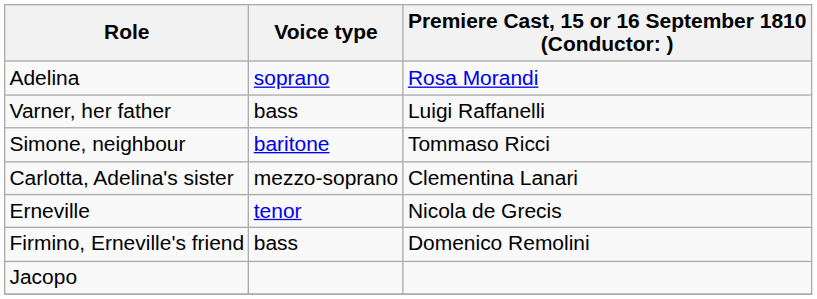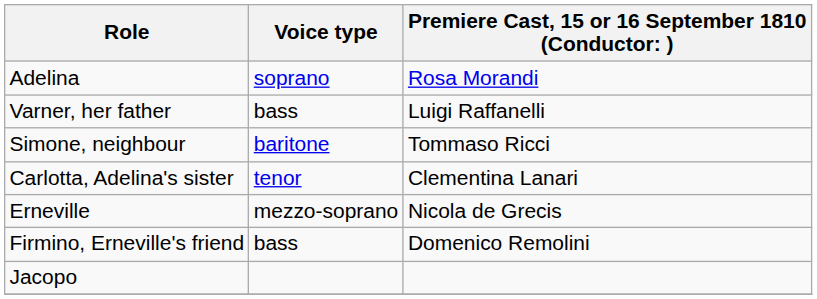 <table class="wikitable">
 <tr>
 <th>Role</th>
 <th>Voice type</th>
 <th>Premiere Cast, 15 or 16 September 1810<br>(Conductor: )</th>
 </tr>
 <tr>
 <td>Adelina</td>
 <td><a href='#'>soprano</a></td>
 <td><a href='#'>Rosa Morandi</a></td>
 </tr>
 <tr>
 <td>Varner, her father</td>
 <td>bass</td>
 <td>Luigi Raffanelli</td>
 </tr>
 <tr>
 <td>Simone, neighbour</td>
 <td><a href='#'>baritone</a></td>
 <td>Tommaso Ricci</td>
 </tr>
 <tr>
 <td>Carlotta, Adelina's sister</td>
-<td>mezzo-soprano</td>
+<td><a href='#'>tenor</a></td>
 <td>Clementina Lanari</td>
 </tr>
 <tr>
 <td>Erneville</td>
-<td><a href='#'>tenor</a></td>
+<td>mezzo-soprano</td>
 <td>Nicola de Grecis</td>
 </tr>
 <tr>
 <td>Firmino, Erneville's friend</td>
 <td>bass</td>
 <td>Domenico Remolini</td>
 </tr>
 <tr>
 <td>Jacopo</td>
 <td></td>
 <td></td>
 </tr>
 <tr>
 </tr>
 </table>
